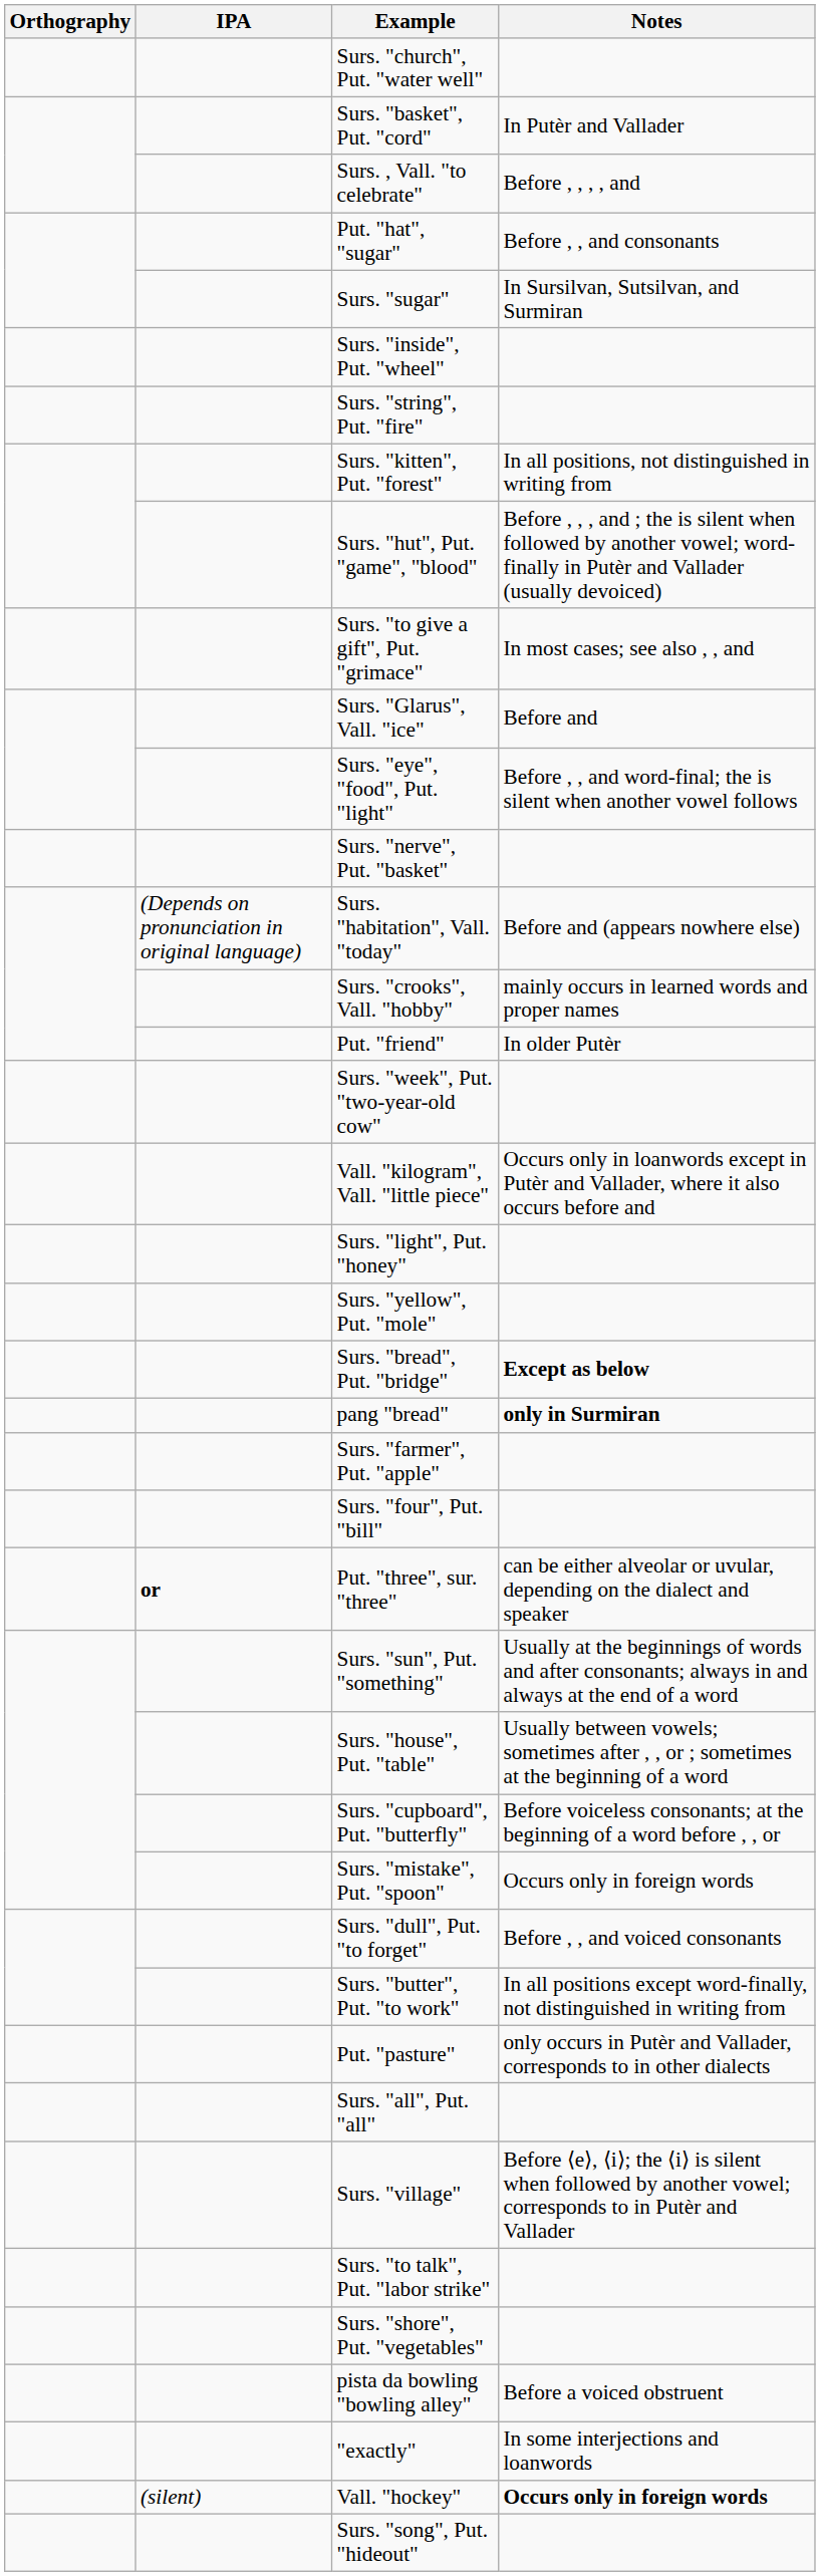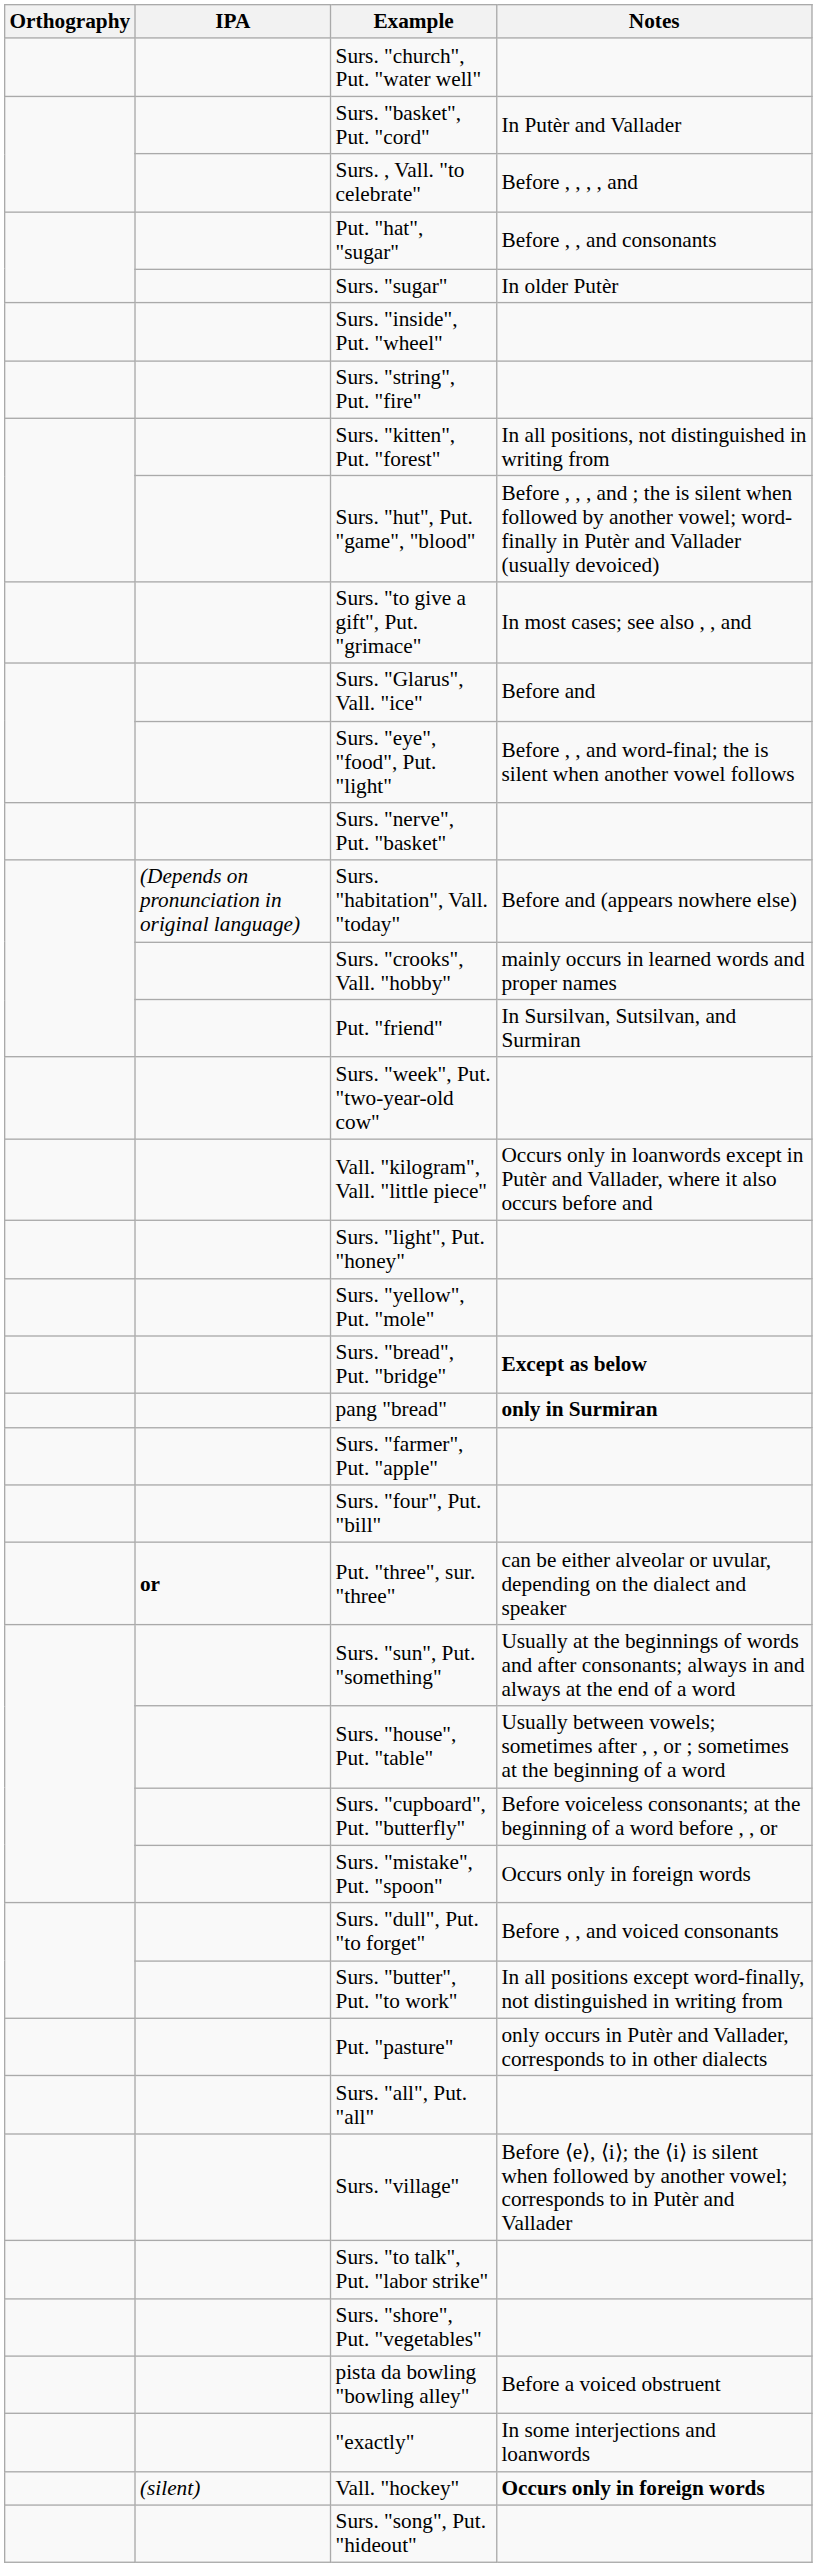 <table class=wikitable>
 <tr>
 <th>Orthography</th>
 <th>IPA</th>
 <th>Example</th>
 <th>Notes</th>
 </tr>
 <tr>
 <td></td>
 <td></td>
 <td>Surs.  "church", Put.  "water well"</td>
 <td></td>
 </tr>
 <tr>
 <td rowspan=2></td>
 <td></td>
 <td>Surs.  "basket", Put.  "cord"</td>
 <td>In Putèr and Vallader</td>
 </tr>
 <tr>
 <td></td>
 <td>Surs. , Vall.  "to celebrate"</td>
 <td>Before , , , , and </td>
 </tr>
 <tr>
 <td rowspan=2></td>
 <td></td>
 <td>Put.  "hat",  "sugar"</td>
 <td>Before , ,  and consonants</td>
 </tr>
 <tr>
 <td></td>
 <td>Surs.  "sugar"</td>
-<td>In Sursilvan, Sutsilvan, and Surmiran</td>
+<td>In older Putèr</td>
 </tr>
 <tr>
 <td></td>
 <td></td>
 <td>Surs.  "inside", Put.  "wheel"</td>
 <td></td>
 </tr>
 <tr>
 <td></td>
 <td></td>
 <td>Surs.  "string", Put.  "fire"</td>
 <td></td>
 </tr>
 <tr>
 <td rowspan=2></td>
 <td></td>
 <td>Surs.  "kitten", Put.  "forest"</td>
 <td>In all positions, not distinguished in writing from </td>
 </tr>
 <tr>
 <td></td>
 <td>Surs.  "hut", Put.  "game",   "blood"</td>
 <td>Before , , , and ; the  is silent when followed by another vowel; word-finally in Putèr and Vallader (usually devoiced)</td>
 </tr>
 <tr>
 <td></td>
 <td></td>
 <td>Surs.  "to give a gift", Put.  "grimace"</td>
 <td>In most cases; see also , , and </td>
 </tr>
 <tr>
 <td rowspan=2></td>
 <td></td>
 <td>Surs.  "Glarus", Vall.  "ice"</td>
 <td>Before  and </td>
 </tr>
 <tr>
 <td></td>
 <td>Surs.  "eye",  "food", Put.  "light"</td>
 <td>Before , , and word-final; the  is silent when another vowel follows</td>
 </tr>
 <tr>
 <td></td>
 <td></td>
 <td>Surs.  "nerve", Put.  "basket"</td>
 <td></td>
 </tr>
 <tr>
 <td rowspan=3></td>
 <td><em>(Depends on pronunciation in original language)</em></td>
 <td>Surs.  "habitation", Vall.  "today"</td>
 <td>Before  and  (appears nowhere else)</td>
 </tr>
 <tr>
 <td></td>
 <td>Surs.  "crooks", Vall.  "hobby"</td>
 <td>mainly occurs in learned words and proper names</td>
 </tr>
 <tr>
 <td></td>
 <td>Put.   "friend"</td>
-<td>In older Putèr</td>
+<td>In Sursilvan, Sutsilvan, and Surmiran</td>
 </tr>
 <tr>
 <td></td>
 <td></td>
 <td>Surs.  "week", Put.  "two-year-old cow"</td>
 <td></td>
 </tr>
 <tr>
 <td></td>
 <td></td>
 <td>Vall.  "kilogram", Vall.  "little piece"</td>
 <td>Occurs only in loanwords except in Putèr and Vallader, where it also occurs before  and </td>
 </tr>
 <tr>
 <td></td>
 <td></td>
 <td>Surs.  "light", Put.  "honey"</td>
 <td></td>
 </tr>
 <tr>
 <td></td>
 <td></td>
 <td>Surs.  "yellow", Put.  "mole"</td>
 <td></td>
 </tr>
 <tr>
 <td></td>
 <td></td>
 <td>Surs.  "bread", Put.  "bridge"</td>
 <td><strong>Except as below</strong></td>
 </tr>
 <tr>
 <td></td>
 <td></td>
 <td>pang "bread"</td>
 <td><strong>only in Surmiran</strong></td>
 </tr>
 <tr>
 <td></td>
 <td></td>
 <td>Surs.  "farmer", Put.  "apple"</td>
 <td></td>
 </tr>
 <tr>
 <td></td>
 <td></td>
 <td>Surs.  "four", Put.  "bill"</td>
 <td></td>
 </tr>
 <tr>
 <td></td>
 <td><strong> or </strong></td>
 <td>Put.  "three", sur.  "three"</td>
 <td>can be either alveolar or uvular, depending on the dialect and speaker</td>
 </tr>
 <tr>
 <td rowspan=4></td>
 <td></td>
 <td>Surs.  "sun", Put.  "something"</td>
 <td>Usually at the beginnings of words and after consonants; always in  and always at the end of a word</td>
 </tr>
 <tr>
 <td></td>
 <td>Surs.  "house", Put.  "table"</td>
 <td>Usually between vowels; sometimes after , , or ; sometimes at the beginning of a word</td>
 </tr>
 <tr>
 <td></td>
 <td>Surs.  "cupboard", Put.  "butterfly"</td>
 <td>Before voiceless consonants; at the beginning of a word before , , or </td>
 </tr>
 <tr>
 <td></td>
 <td>Surs.  "mistake", Put.  "spoon"</td>
 <td>Occurs only in foreign words</td>
 </tr>
 <tr>
 <td rowspan=2></td>
 <td></td>
 <td>Surs.  "dull", Put.  "to forget"</td>
 <td>Before , ,  and voiced consonants</td>
 </tr>
 <tr>
 <td></td>
 <td>Surs.  "butter", Put.  "to work"</td>
 <td>In all positions except word-finally, not distinguished in writing from </td>
 </tr>
 <tr>
 <td></td>
 <td></td>
 <td>Put.  "pasture"</td>
 <td>only occurs in Putèr and Vallader, corresponds to  in other dialects</td>
 </tr>
 <tr>
 <td></td>
 <td></td>
 <td>Surs.  "all", Put.  "all"</td>
 <td></td>
 </tr>
 <tr>
 <td></td>
 <td></td>
 <td>Surs.  "village"</td>
 <td>Before ⟨e⟩, ⟨i⟩; the ⟨i⟩ is silent when followed by another vowel; corresponds to  in Putèr and Vallader</td>
 </tr>
 <tr>
 <td></td>
 <td></td>
 <td>Surs.  "to talk", Put.  "labor strike"</td>
 <td></td>
 </tr>
 <tr>
 <td></td>
 <td></td>
 <td>Surs.  "shore", Put.  "vegetables"</td>
 <td></td>
 </tr>
 <tr>
 <td></td>
 <td></td>
 <td>pista da bowling "bowling alley"</td>
 <td>Before a voiced obstruent</td>
 </tr>
 <tr>
 <td></td>
 <td></td>
 <td> "exactly"</td>
 <td>In some interjections and loanwords</td>
 </tr>
 <tr>
 <td></td>
 <td><em>(silent)</em></td>
 <td>Vall.  "hockey"</td>
 <td><strong>Occurs only in foreign words</strong></td>
 </tr>
 <tr>
 <td></td>
 <td></td>
 <td>Surs.  "song", Put.  "hideout"</td>
 <td></td>
 </tr>
 </table>
